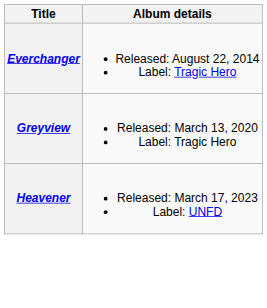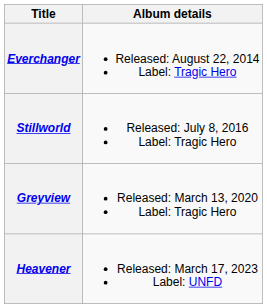 <table class="wikitable plainrowheaders" style="text-align:center;">
 <tr>
 <th rowspan="1">Title</th>
 <th rowspan="1">Album details</th>
 </tr>
 <tr>
 <th scope="row"><em><a href='#'>Everchanger</a></em></th>
 <td><br><ul><li>Released: August 22, 2014</li><li>Label: <a href='#'>Tragic Hero</a></li></ul></td>
 </tr>
 <tr>
+<th scope="row"><em><a href='#'>Stillworld</a></em></th>
+<td><br><ul><li>Released: July 8, 2016</li><li>Label: Tragic Hero</li></ul></td>
+</tr>
+<tr>
 <th scope="row"><em><a href='#'>Greyview</a></em></th>
 <td><br><ul><li>Released: March 13, 2020</li><li>Label: Tragic Hero</li></ul></td>
 </tr>
 <tr>
 <th scope="row"><em><a href='#'>Heavener</a></em></th>
 <td><br><ul><li>Released: March 17, 2023</li><li>Label: <a href='#'>UNFD</a></li></ul></td>
 </tr>
 </table>
